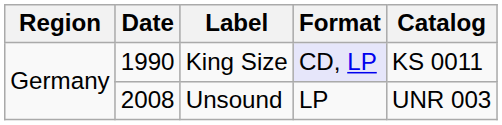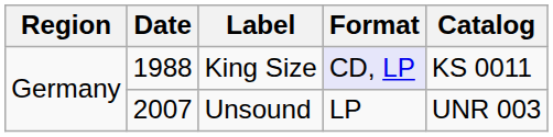 <table class="wikitable">
 <tr>
 <th>Region</th>
 <th>Date</th>
 <th>Label</th>
 <th>Format</th>
 <th>Catalog</th>
 </tr>
 <tr>
 <td rowspan="2">Germany</td>
-<td>1990</td>
+<td>1988</td>
 <td>King Size</td>
 <td style="background: lavender;">CD, <a href='#'>LP</a></td>
 <td>KS 0011</td>
 </tr>
 <tr>
-<td>2008</td>
+<td>2007</td>
 <td>Unsound</td>
 <td>LP</td>
 <td>UNR 003</td>
 </tr>
 </table>
